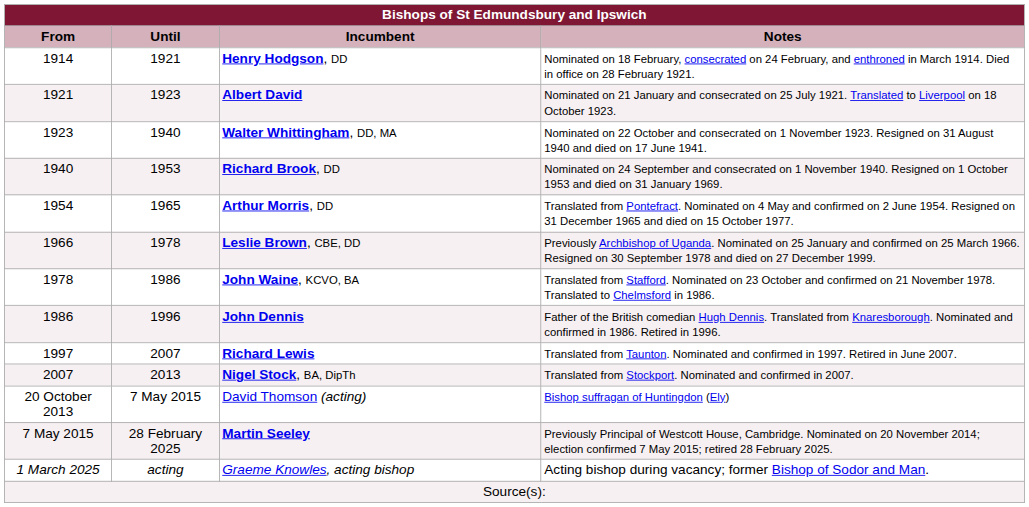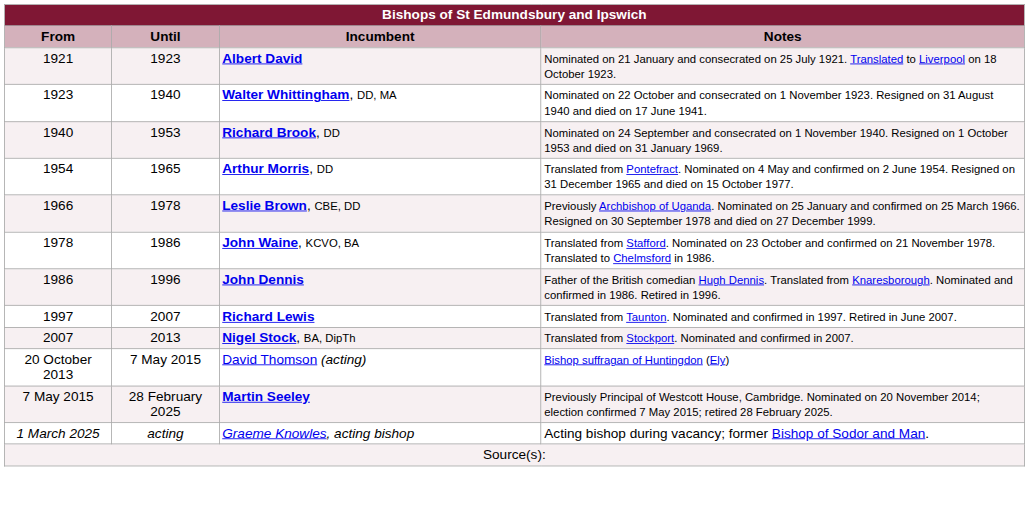 <table class="wikitable" style="width:95%;" border="1" cellpadding="2">
 <tr>
 <th colspan="4" style="background-color: #7F1734; color: white;">Bishops of St Edmundsbury and Ipswich</th>
 </tr>
 <tr valign=center>
 <th style="background-color:#D4B1BB" width="10%">From</th>
 <th style="background-color:#D4B1BB" width="10%">Until</th>
 <th style="background-color:#D4B1BB" width="30%">Incumbent</th>
 <th style="background-color:#D4B1BB" width="45%">Notes</th>
-</tr>
-<tr valign="top" style="background-color: white;">
-<td align="center">1914</td>
-<td align="center">1921</td>
-<td><strong><a href='#'>Henry Hodgson</a></strong>, <small>DD</small></td>
-<td><small>Nominated on 18 February, <a href='#'>consecrated</a> on 24 February, and <a href='#'>enthroned</a> in March 1914. Died in office on 28 February 1921.</small></td>
 </tr>
 <tr valign="top" style="background-color: #F7F0F2;">
 <td align="center">1921</td>
 <td align="center">1923</td>
 <td><strong><a href='#'>Albert David</a></strong></td>
 <td><small>Nominated on 21 January and consecrated on 25 July 1921. <a href='#'>Translated</a> to <a href='#'>Liverpool</a> on 18 October 1923.</small></td>
 </tr>
 <tr valign="top" style="background-color: white;">
 <td align="center">1923</td>
 <td align="center">1940</td>
 <td><strong><a href='#'>Walter Whittingham</a></strong>, <small>DD, MA</small></td>
 <td><small>Nominated on 22 October and consecrated on 1 November 1923. Resigned on 31 August 1940 and died on 17 June 1941.</small></td>
 </tr>
 <tr valign="top" style="background-color: #F7F0F2;">
 <td align="center">1940</td>
 <td align="center">1953</td>
 <td><strong><a href='#'>Richard Brook</a></strong>, <small>DD</small></td>
 <td><small>Nominated on 24 September and consecrated on 1 November 1940. Resigned on 1 October 1953 and died on 31 January 1969.</small></td>
 </tr>
 <tr valign="top" style="background-color: white;">
 <td align="center">1954</td>
 <td align="center">1965</td>
 <td><strong><a href='#'>Arthur Morris</a></strong>, <small>DD</small></td>
 <td><small>Translated from <a href='#'>Pontefract</a>. Nominated on 4 May and confirmed on 2 June 1954. Resigned on 31 December 1965 and died on 15 October 1977.</small></td>
 </tr>
 <tr valign="top" style="background-color: #F7F0F2;">
 <td align="center">1966</td>
 <td align="center">1978</td>
 <td><strong><a href='#'>Leslie Brown</a></strong>, <small>CBE, DD</small></td>
 <td><small>Previously <a href='#'>Archbishop of Uganda</a>. Nominated on 25 January and confirmed on 25 March 1966. Resigned on 30 September 1978 and died on 27 December 1999.</small></td>
 </tr>
 <tr valign="top" style="background-color: white;">
 <td align="center">1978</td>
 <td align="center">1986</td>
 <td><strong><a href='#'>John Waine</a></strong>, <small>KCVO, BA</small></td>
 <td><small>Translated from <a href='#'>Stafford</a>. Nominated on 23 October and confirmed on 21 November 1978. Translated to <a href='#'>Chelmsford</a> in 1986. </small></td>
 </tr>
 <tr valign="top" style="background-color: #F7F0F2;">
 <td align="center">1986</td>
 <td align="center">1996</td>
 <td><strong><a href='#'>John Dennis</a></strong></td>
 <td><small>Father of the British comedian <a href='#'>Hugh Dennis</a>. Translated from <a href='#'>Knaresborough</a>. Nominated and confirmed in 1986. Retired in 1996.</small></td>
 </tr>
 <tr valign="top" style="background-color: white;">
 <td align="center">1997</td>
 <td align="center">2007</td>
 <td><strong><a href='#'>Richard Lewis</a></strong></td>
 <td><small>Translated from <a href='#'>Taunton</a>. Nominated and confirmed in 1997. Retired in June 2007.</small></td>
 </tr>
 <tr valign="top" style="background-color: #F7F0F2;">
 <td align="center">2007</td>
 <td align="center">2013</td>
 <td> <strong><a href='#'>Nigel Stock</a></strong>, <small>BA, DipTh</small></td>
 <td><small>Translated from <a href='#'>Stockport</a>. Nominated and confirmed in 2007.</small></td>
 </tr>
 <tr valign="top" style="background-color: white;">
 <td align="center">20 October 2013</td>
 <td align="center">7 May 2015</td>
 <td><a href='#'>David Thomson</a> <em>(acting)</em></td>
 <td><small><a href='#'>Bishop suffragan of Huntingdon</a> (<a href='#'>Ely</a>)</small></td>
 </tr>
 <tr valign="top" style="background-color: #F7F0F2;">
 <td align="center">7 May 2015</td>
 <td align="center">28 February 2025</td>
 <td><strong><a href='#'>Martin Seeley</a></strong></td>
 <td><small>Previously Principal of Westcott House, Cambridge. Nominated on 20 November 2014; election confirmed 7 May 2015; retired 28 February 2025.</small></td>
 </tr>
 <tr valign="top" style="background-color: white;">
 <td align="center"><em>1 March 2025</em></td>
 <td align="center"><em>acting</em></td>
 <td><em><a href='#'>Graeme Knowles</a>, acting bishop</em></td>
 <td>Acting bishop during vacancy; former <a href='#'>Bishop of Sodor and Man</a>.</td>
 </tr>
 <tr valign="top" style="background-color: #F7F0F2;">
 <td align=center colspan="4">Source(s):</td>
 </tr>
 </table>
